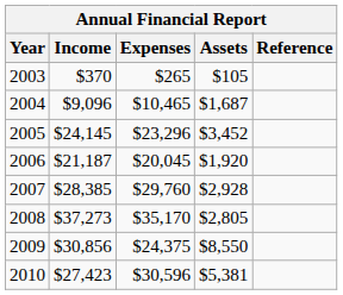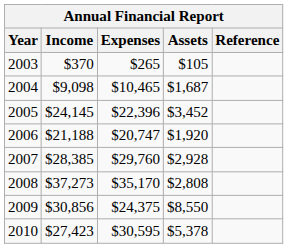 <table class="wikitable" align="left">
 <tr>
 <th colspan="5">Annual Financial Report</th>
 </tr>
 <tr>
 <th>Year</th>
 <th>Income</th>
 <th>Expenses</th>
 <th>Assets</th>
 <th>Reference</th>
 </tr>
 <tr>
 <td>2003</td>
 <td align=right>$370</td>
 <td align=right>$265</td>
 <td align=right>$105</td>
 <td align=right></td>
 </tr>
 <tr>
 <td>2004</td>
-<td align=right>$9,096</td>
+<td align=right>$9,098</td>
 <td align=right>$10,465</td>
 <td align=right>$1,687</td>
 <td align=right></td>
 </tr>
 <tr>
 <td>2005</td>
 <td align=right>$24,145</td>
-<td align=right>$23,296</td>
+<td align=right>$22,396</td>
 <td align=right>$3,452</td>
 <td align=right></td>
 </tr>
 <tr>
 <td>2006</td>
-<td align=right>$21,187</td>
-<td align=right>$20,045</td>
+<td align=right>$21,188</td>
+<td align=right>$20,747</td>
 <td align=right>$1,920</td>
 <td align=right></td>
 </tr>
 <tr>
 <td>2007</td>
 <td align=right>$28,385</td>
 <td align=right>$29,760</td>
 <td align=right>$2,928</td>
 <td align=right></td>
 </tr>
 <tr>
 <td>2008</td>
 <td align=right>$37,273</td>
 <td align=right>$35,170</td>
-<td align=right>$2,805</td>
+<td align=right>$2,808</td>
 <td align=right></td>
 </tr>
 <tr>
 <td>2009</td>
 <td align=right>$30,856</td>
 <td align=right>$24,375</td>
 <td align=right>$8,550</td>
 <td align=right></td>
 </tr>
 <tr>
 <td>2010</td>
 <td align=right>$27,423</td>
-<td align=right>$30,596</td>
-<td align=right>$5,381</td>
+<td align=right>$30,595</td>
+<td align=right>$5,378</td>
 <td align=right></td>
 </tr>
 </table>
